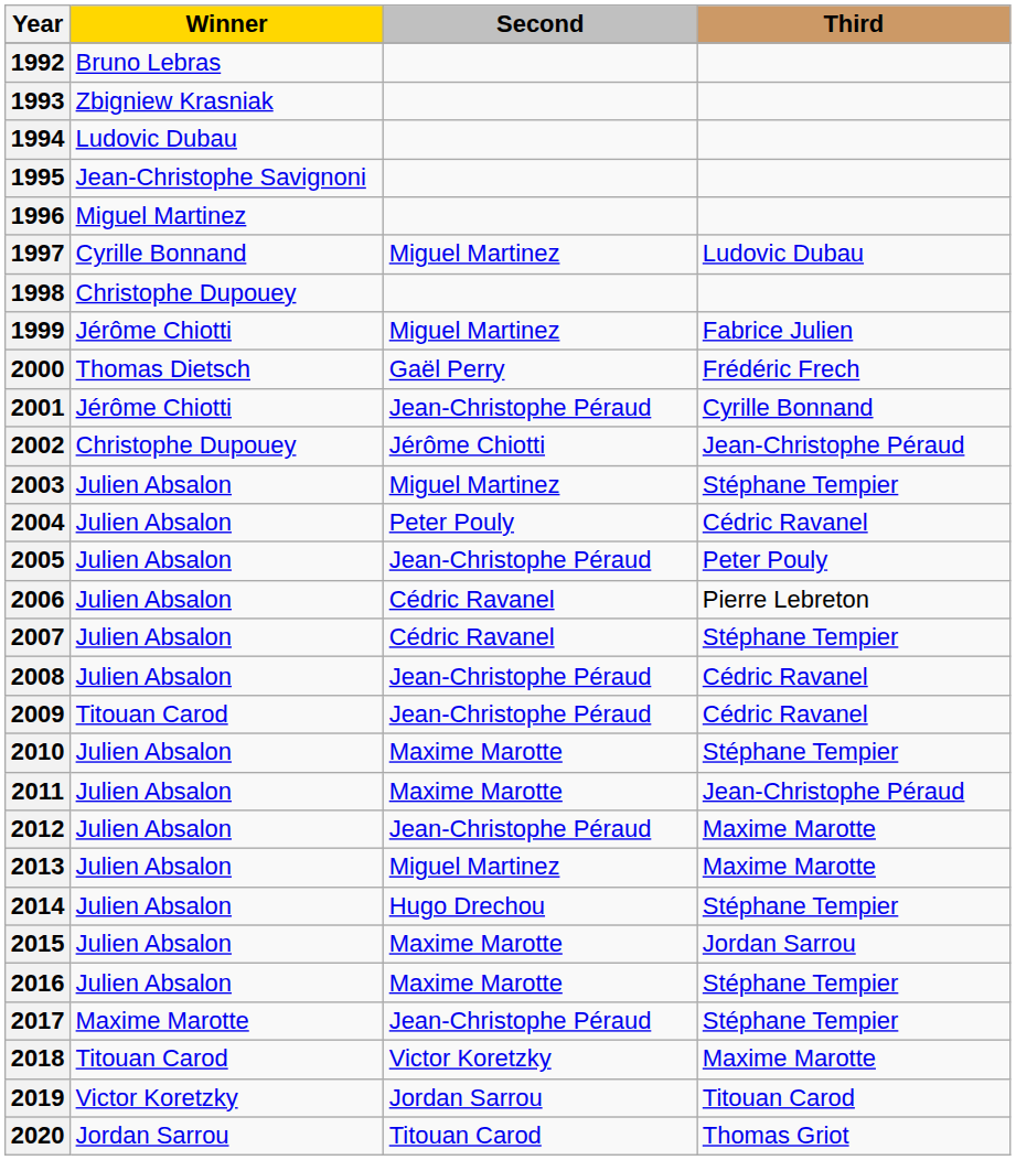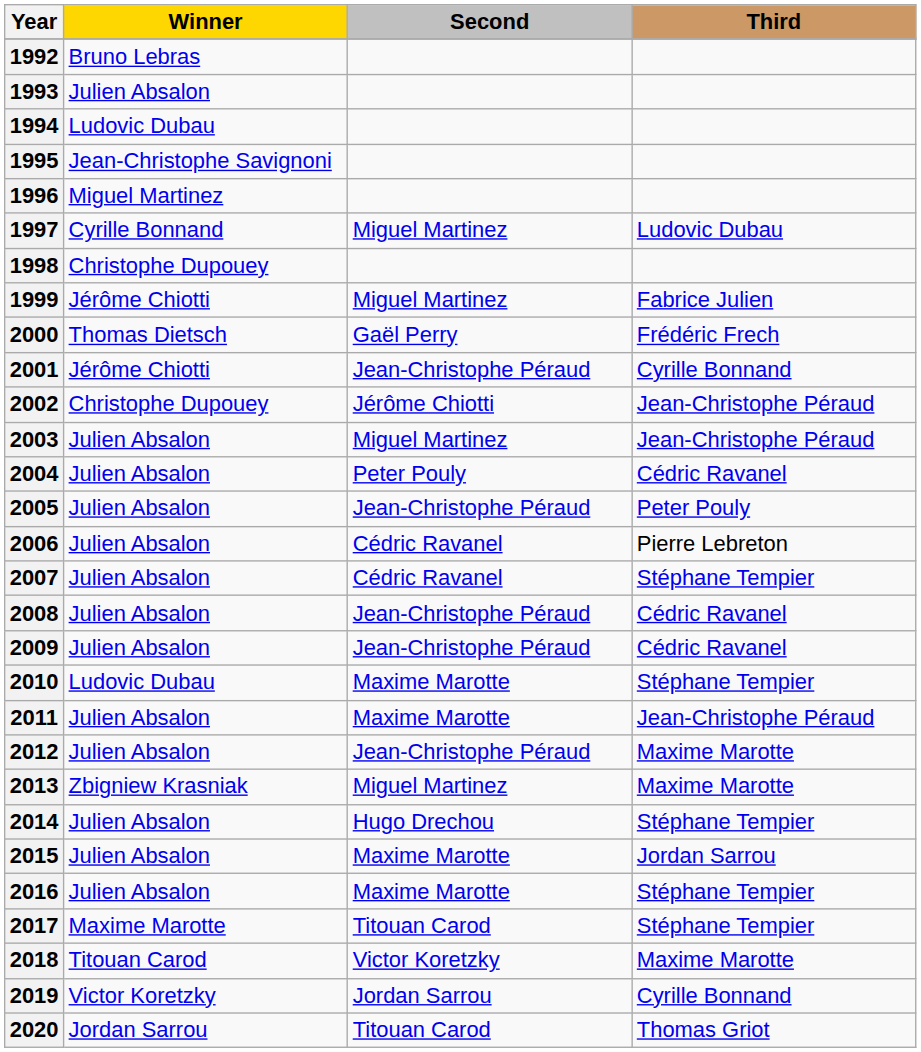 <table class="wikitable sortable">
 <tr>
 <th>Year</th>
 <th scope=col colspan=1 style="width:200px; background: gold;">Winner</th>
 <th scope=col colspan=1 style="width:200px; background: silver;">Second</th>
 <th scope=col colspan=1 style="width:200px; background: #cc9966;">Third</th>
 </tr>
 <tr>
 </tr>
 <tr>
 <th>1992</th>
 <td><a href='#'>Bruno Lebras</a></td>
 <td></td>
 <td></td>
 </tr>
 <tr>
 <th>1993</th>
-<td><a href='#'>Zbigniew Krasniak</a></td>
+<td><a href='#'>Julien Absalon</a></td>
 <td></td>
 <td></td>
 </tr>
 <tr>
 <th>1994</th>
 <td><a href='#'>Ludovic Dubau</a></td>
 <td></td>
 <td></td>
 </tr>
 <tr>
 <th>1995</th>
 <td><a href='#'>Jean-Christophe Savignoni</a></td>
 <td></td>
 <td></td>
 </tr>
 <tr>
 <th>1996</th>
 <td><a href='#'>Miguel Martinez</a></td>
 <td></td>
 <td></td>
 </tr>
 <tr>
 <th>1997</th>
 <td><a href='#'>Cyrille Bonnand</a></td>
 <td><a href='#'>Miguel Martinez</a></td>
 <td><a href='#'>Ludovic Dubau</a></td>
 </tr>
 <tr>
 <th>1998</th>
 <td><a href='#'>Christophe Dupouey</a></td>
 <td></td>
 <td></td>
 </tr>
 <tr>
 <th>1999</th>
 <td><a href='#'>Jérôme Chiotti</a></td>
 <td><a href='#'>Miguel Martinez</a></td>
 <td><a href='#'>Fabrice Julien</a></td>
 </tr>
 <tr>
 <th>2000</th>
 <td><a href='#'>Thomas Dietsch</a></td>
 <td><a href='#'>Gaël Perry</a></td>
 <td><a href='#'>Frédéric Frech</a></td>
 </tr>
 <tr>
 <th>2001</th>
 <td><a href='#'>Jérôme Chiotti</a></td>
 <td><a href='#'>Jean-Christophe Péraud</a></td>
 <td><a href='#'>Cyrille Bonnand</a></td>
 </tr>
 <tr>
 <th>2002</th>
 <td><a href='#'>Christophe Dupouey</a></td>
 <td><a href='#'>Jérôme Chiotti</a></td>
 <td><a href='#'>Jean-Christophe Péraud</a></td>
 </tr>
 <tr>
 <th>2003</th>
 <td><a href='#'>Julien Absalon</a></td>
 <td><a href='#'>Miguel Martinez</a></td>
-<td><a href='#'>Stéphane Tempier</a></td>
+<td><a href='#'>Jean-Christophe Péraud</a></td>
 </tr>
 <tr>
 <th>2004</th>
 <td><a href='#'>Julien Absalon</a></td>
 <td><a href='#'>Peter Pouly</a></td>
 <td><a href='#'>Cédric Ravanel</a></td>
 </tr>
 <tr>
 <th>2005</th>
 <td><a href='#'>Julien Absalon</a></td>
 <td><a href='#'>Jean-Christophe Péraud</a></td>
 <td><a href='#'>Peter Pouly</a></td>
 </tr>
 <tr>
 <th>2006</th>
 <td><a href='#'>Julien Absalon</a></td>
 <td><a href='#'>Cédric Ravanel</a></td>
 <td>Pierre Lebreton</td>
 </tr>
 <tr>
 <th>2007</th>
 <td><a href='#'>Julien Absalon</a></td>
 <td><a href='#'>Cédric Ravanel</a></td>
 <td><a href='#'>Stéphane Tempier</a></td>
 </tr>
 <tr>
 <th>2008</th>
 <td><a href='#'>Julien Absalon</a></td>
 <td><a href='#'>Jean-Christophe Péraud</a></td>
 <td><a href='#'>Cédric Ravanel</a></td>
 </tr>
 <tr>
 <th>2009</th>
-<td><a href='#'>Titouan Carod</a></td>
+<td><a href='#'>Julien Absalon</a></td>
 <td><a href='#'>Jean-Christophe Péraud</a></td>
 <td><a href='#'>Cédric Ravanel</a></td>
 </tr>
 <tr>
 <th>2010</th>
-<td><a href='#'>Julien Absalon</a></td>
+<td><a href='#'>Ludovic Dubau</a></td>
 <td><a href='#'>Maxime Marotte</a></td>
 <td><a href='#'>Stéphane Tempier</a></td>
 </tr>
 <tr>
 <th>2011</th>
 <td><a href='#'>Julien Absalon</a></td>
 <td><a href='#'>Maxime Marotte</a></td>
 <td><a href='#'>Jean-Christophe Péraud</a></td>
 </tr>
 <tr>
 <th>2012</th>
 <td><a href='#'>Julien Absalon</a></td>
 <td><a href='#'>Jean-Christophe Péraud</a></td>
 <td><a href='#'>Maxime Marotte</a></td>
 </tr>
 <tr>
 <th>2013</th>
-<td><a href='#'>Julien Absalon</a></td>
+<td><a href='#'>Zbigniew Krasniak</a></td>
 <td><a href='#'>Miguel Martinez</a></td>
 <td><a href='#'>Maxime Marotte</a></td>
 </tr>
 <tr>
 <th>2014</th>
 <td><a href='#'>Julien Absalon</a></td>
 <td><a href='#'>Hugo Drechou</a></td>
 <td><a href='#'>Stéphane Tempier</a></td>
 </tr>
 <tr>
 <th>2015</th>
 <td><a href='#'>Julien Absalon</a></td>
 <td><a href='#'>Maxime Marotte</a></td>
 <td><a href='#'>Jordan Sarrou</a></td>
 </tr>
 <tr>
 <th>2016</th>
 <td><a href='#'>Julien Absalon</a></td>
 <td><a href='#'>Maxime Marotte</a></td>
 <td><a href='#'>Stéphane Tempier</a></td>
 </tr>
 <tr>
 <th>2017</th>
 <td><a href='#'>Maxime Marotte</a></td>
-<td><a href='#'>Jean-Christophe Péraud</a></td>
+<td><a href='#'>Titouan Carod</a></td>
 <td><a href='#'>Stéphane Tempier</a></td>
 </tr>
 <tr>
 <th>2018</th>
 <td><a href='#'>Titouan Carod</a></td>
 <td><a href='#'>Victor Koretzky</a></td>
 <td><a href='#'>Maxime Marotte</a></td>
 </tr>
 <tr>
 <th>2019</th>
 <td><a href='#'>Victor Koretzky</a></td>
 <td><a href='#'>Jordan Sarrou</a></td>
-<td><a href='#'>Titouan Carod</a></td>
+<td><a href='#'>Cyrille Bonnand</a></td>
 </tr>
 <tr>
 <th>2020</th>
 <td><a href='#'>Jordan Sarrou</a></td>
 <td><a href='#'>Titouan Carod</a></td>
 <td><a href='#'>Thomas Griot</a></td>
 </tr>
 </table>
